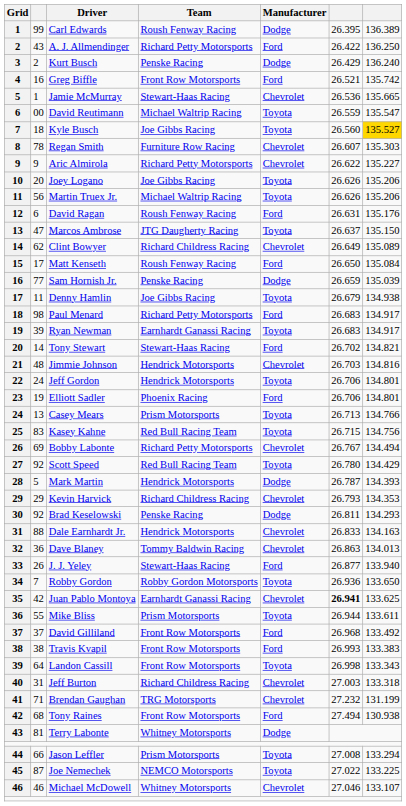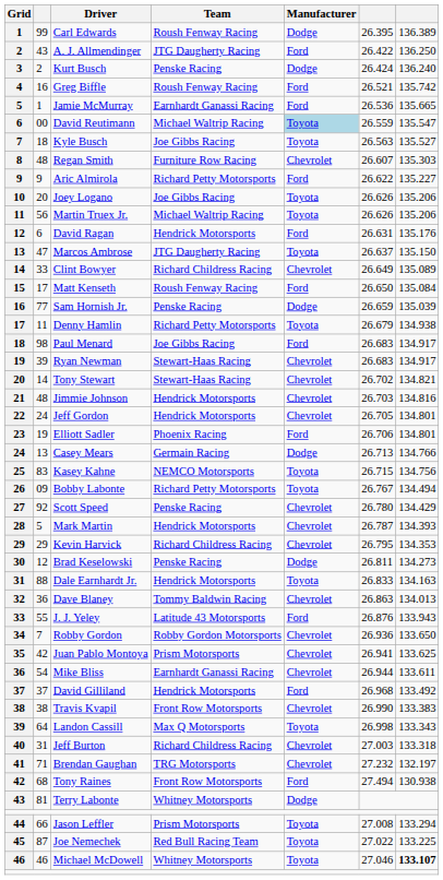 <table class="wikitable">
 <tr>
 <th scope="col">Grid</th>
 <th scope="col"></th>
 <th scope="col">Driver</th>
 <th scope="col">Team</th>
 <th scope="col">Manufacturer</th>
 <th scope="col"></th>
 <th scope="col"></th>
 </tr>
 <tr>
 <th scope="row">1</th>
 <td>99</td>
 <td><a href='#'>Carl Edwards</a></td>
 <td><a href='#'>Roush Fenway Racing</a></td>
 <td><a href='#'>Dodge</a></td>
 <td>26.395</td>
 <td>136.389</td>
 </tr>
 <tr>
 <th scope="row">2</th>
 <td>43</td>
 <td><a href='#'>A. J. Allmendinger</a></td>
-<td><a href='#'>Richard Petty Motorsports</a></td>
+<td><a href='#'>JTG Daugherty Racing</a></td>
 <td><a href='#'>Ford</a></td>
 <td>26.422</td>
 <td>136.250</td>
 </tr>
 <tr>
 <th scope="row">3</th>
 <td>2</td>
 <td><a href='#'>Kurt Busch</a></td>
 <td><a href='#'>Penske Racing</a></td>
 <td><a href='#'>Dodge</a></td>
-<td>26.429</td>
+<td>26.424</td>
 <td>136.240</td>
 </tr>
 <tr>
 <th scope="row">4</th>
 <td>16</td>
 <td><a href='#'>Greg Biffle</a></td>
-<td><a href='#'>Front Row Motorsports</a></td>
+<td><a href='#'>Roush Fenway Racing</a></td>
 <td><a href='#'>Ford</a></td>
 <td>26.521</td>
 <td>135.742</td>
 </tr>
 <tr>
 <th scope="row">5</th>
 <td>1</td>
 <td><a href='#'>Jamie McMurray</a></td>
-<td><a href='#'>Stewart-Haas Racing</a></td>
-<td><a href='#'>Chevrolet</a></td>
+<td><a href='#'>Earnhardt Ganassi Racing</a></td>
+<td><a href='#'>Ford</a></td>
 <td>26.536</td>
 <td>135.665</td>
 </tr>
 <tr>
 <th scope="row">6</th>
 <td>00</td>
 <td><a href='#'>David Reutimann</a></td>
 <td><a href='#'>Michael Waltrip Racing</a></td>
-<td><a href='#'>Toyota</a></td>
+<td style="background: lightblue;"><a href='#'>Toyota</a></td>
 <td>26.559</td>
 <td>135.547</td>
 </tr>
 <tr>
 <th scope="row">7</th>
 <td>18</td>
 <td><a href='#'>Kyle Busch</a></td>
 <td><a href='#'>Joe Gibbs Racing</a></td>
 <td><a href='#'>Toyota</a></td>
-<td>26.560</td>
-<td style="background: gold;">135.527</td>
+<td>26.563</td>
+<td>135.527</td>
 </tr>
 <tr>
 <th scope="row">8</th>
-<td>78</td>
+<td>48</td>
 <td><a href='#'>Regan Smith</a></td>
 <td><a href='#'>Furniture Row Racing</a></td>
 <td><a href='#'>Chevrolet</a></td>
 <td>26.607</td>
 <td>135.303</td>
 </tr>
 <tr>
 <th scope="row">9</th>
 <td>9</td>
 <td><a href='#'>Aric Almirola</a></td>
 <td><a href='#'>Richard Petty Motorsports</a></td>
-<td><a href='#'>Chevrolet</a></td>
+<td><a href='#'>Ford</a></td>
 <td>26.622</td>
 <td>135.227</td>
 </tr>
 <tr>
 <th scope="row">10</th>
 <td>20</td>
 <td><a href='#'>Joey Logano</a></td>
 <td><a href='#'>Joe Gibbs Racing</a></td>
 <td><a href='#'>Toyota</a></td>
 <td>26.626</td>
 <td>135.206</td>
 </tr>
 <tr>
 <th scope="row">11</th>
 <td>56</td>
 <td><a href='#'>Martin Truex Jr.</a></td>
 <td><a href='#'>Michael Waltrip Racing</a></td>
 <td><a href='#'>Toyota</a></td>
 <td>26.626</td>
 <td>135.206</td>
 </tr>
 <tr>
 <th scope="row">12</th>
 <td>6</td>
 <td><a href='#'>David Ragan</a></td>
-<td><a href='#'>Roush Fenway Racing</a></td>
+<td><a href='#'>Hendrick Motorsports</a></td>
 <td><a href='#'>Ford</a></td>
 <td>26.631</td>
 <td>135.176</td>
 </tr>
 <tr>
 <th scope="row">13</th>
 <td>47</td>
 <td><a href='#'>Marcos Ambrose</a></td>
 <td><a href='#'>JTG Daugherty Racing</a></td>
 <td><a href='#'>Toyota</a></td>
 <td>26.637</td>
 <td>135.150</td>
 </tr>
 <tr>
 <th scope="row">14</th>
-<td>62</td>
+<td>33</td>
 <td><a href='#'>Clint Bowyer</a></td>
 <td><a href='#'>Richard Childress Racing</a></td>
 <td><a href='#'>Chevrolet</a></td>
 <td>26.649</td>
 <td>135.089</td>
 </tr>
 <tr>
 <th scope="row">15</th>
 <td>17</td>
 <td><a href='#'>Matt Kenseth</a></td>
 <td><a href='#'>Roush Fenway Racing</a></td>
 <td><a href='#'>Ford</a></td>
 <td>26.650</td>
 <td>135.084</td>
 </tr>
 <tr>
 <th scope="row">16</th>
 <td>77</td>
 <td><a href='#'>Sam Hornish Jr.</a></td>
 <td><a href='#'>Penske Racing</a></td>
 <td><a href='#'>Dodge</a></td>
 <td>26.659</td>
 <td>135.039</td>
 </tr>
 <tr>
 <th scope="row">17</th>
 <td>11</td>
 <td><a href='#'>Denny Hamlin</a></td>
-<td><a href='#'>Joe Gibbs Racing</a></td>
+<td><a href='#'>Richard Petty Motorsports</a></td>
 <td><a href='#'>Toyota</a></td>
 <td>26.679</td>
 <td>134.938</td>
 </tr>
 <tr>
 <th scope="row">18</th>
 <td>98</td>
 <td><a href='#'>Paul Menard</a></td>
-<td><a href='#'>Richard Petty Motorsports</a></td>
+<td><a href='#'>Joe Gibbs Racing</a></td>
 <td><a href='#'>Ford</a></td>
 <td>26.683</td>
 <td>134.917</td>
 </tr>
 <tr>
 <th scope="row">19</th>
 <td>39</td>
 <td><a href='#'>Ryan Newman</a></td>
-<td><a href='#'>Earnhardt Ganassi Racing</a></td>
-<td><a href='#'>Toyota</a></td>
+<td><a href='#'>Stewart-Haas Racing</a></td>
+<td><a href='#'>Chevrolet</a></td>
 <td>26.683</td>
 <td>134.917</td>
 </tr>
 <tr>
 <th scope="row">20</th>
 <td>14</td>
 <td><a href='#'>Tony Stewart</a></td>
 <td><a href='#'>Stewart-Haas Racing</a></td>
-<td><a href='#'>Ford</a></td>
+<td><a href='#'>Chevrolet</a></td>
 <td>26.702</td>
 <td>134.821</td>
 </tr>
 <tr>
 <th scope="row">21</th>
 <td>48</td>
 <td><a href='#'>Jimmie Johnson</a></td>
 <td><a href='#'>Hendrick Motorsports</a></td>
 <td><a href='#'>Chevrolet</a></td>
 <td>26.703</td>
 <td>134.816</td>
 </tr>
 <tr>
 <th scope="row">22</th>
 <td>24</td>
 <td><a href='#'>Jeff Gordon</a></td>
 <td><a href='#'>Hendrick Motorsports</a></td>
-<td><a href='#'>Toyota</a></td>
-<td>26.706</td>
+<td><a href='#'>Chevrolet</a></td>
+<td>26.705</td>
 <td>134.801</td>
 </tr>
 <tr>
 <th scope="row">23</th>
 <td>19</td>
 <td><a href='#'>Elliott Sadler</a></td>
 <td><a href='#'>Phoenix Racing</a></td>
 <td><a href='#'>Ford</a></td>
 <td>26.706</td>
 <td>134.801</td>
 </tr>
 <tr>
 <th scope="row">24</th>
 <td>13</td>
 <td><a href='#'>Casey Mears</a></td>
-<td><a href='#'>Prism Motorsports</a></td>
-<td><a href='#'>Toyota</a></td>
+<td><a href='#'>Germain Racing</a></td>
+<td><a href='#'>Dodge</a></td>
 <td>26.713</td>
 <td>134.766</td>
 </tr>
 <tr>
 <th scope="row">25</th>
 <td>83</td>
 <td><a href='#'>Kasey Kahne</a></td>
-<td><a href='#'>Red Bull Racing Team</a></td>
+<td><a href='#'>NEMCO Motorsports</a></td>
 <td><a href='#'>Toyota</a></td>
 <td>26.715</td>
 <td>134.756</td>
 </tr>
 <tr>
 <th scope="row">26</th>
-<td>69</td>
+<td>09</td>
 <td><a href='#'>Bobby Labonte</a></td>
 <td><a href='#'>Richard Petty Motorsports</a></td>
-<td><a href='#'>Chevrolet</a></td>
+<td><a href='#'>Toyota</a></td>
 <td>26.767</td>
 <td>134.494</td>
 </tr>
 <tr>
 <th scope="row">27</th>
 <td>92</td>
 <td><a href='#'>Scott Speed</a></td>
-<td><a href='#'>Red Bull Racing Team</a></td>
-<td><a href='#'>Toyota</a></td>
+<td><a href='#'>Penske Racing</a></td>
+<td><a href='#'>Chevrolet</a></td>
 <td>26.780</td>
 <td>134.429</td>
 </tr>
 <tr>
 <th scope="row">28</th>
 <td>5</td>
 <td><a href='#'>Mark Martin</a></td>
 <td><a href='#'>Hendrick Motorsports</a></td>
-<td><a href='#'>Dodge</a></td>
+<td><a href='#'>Chevrolet</a></td>
 <td>26.787</td>
 <td>134.393</td>
 </tr>
 <tr>
 <th scope="row">29</th>
 <td>29</td>
 <td><a href='#'>Kevin Harvick</a></td>
 <td><a href='#'>Richard Childress Racing</a></td>
 <td><a href='#'>Chevrolet</a></td>
-<td>26.793</td>
+<td>26.795</td>
 <td>134.353</td>
 </tr>
 <tr>
 <th scope="row">30</th>
-<td>92</td>
+<td>12</td>
 <td><a href='#'>Brad Keselowski</a></td>
 <td><a href='#'>Penske Racing</a></td>
 <td><a href='#'>Dodge</a></td>
 <td>26.811</td>
-<td>134.293</td>
+<td>134.273</td>
 </tr>
 <tr>
 <th scope="row">31</th>
 <td>88</td>
 <td><a href='#'>Dale Earnhardt Jr.</a></td>
 <td><a href='#'>Hendrick Motorsports</a></td>
-<td><a href='#'>Chevrolet</a></td>
+<td><a href='#'>Toyota</a></td>
 <td>26.833</td>
 <td>134.163</td>
 </tr>
 <tr>
 <th scope="row">32</th>
 <td>36</td>
 <td><a href='#'>Dave Blaney</a></td>
 <td><a href='#'>Tommy Baldwin Racing</a></td>
 <td><a href='#'>Chevrolet</a></td>
 <td>26.863</td>
 <td>134.013</td>
 </tr>
 <tr>
 <th scope="row">33</th>
-<td>26</td>
+<td>55</td>
 <td><a href='#'>J. J. Yeley</a></td>
-<td><a href='#'>Stewart-Haas Racing</a></td>
+<td><a href='#'>Latitude 43 Motorsports</a></td>
 <td><a href='#'>Ford</a></td>
-<td>26.877</td>
-<td>133.940</td>
+<td>26.876</td>
+<td>133.943</td>
 </tr>
 <tr>
 <th scope="row">34</th>
 <td>7</td>
 <td><a href='#'>Robby Gordon</a></td>
 <td><a href='#'>Robby Gordon Motorsports</a></td>
-<td><a href='#'>Toyota</a></td>
+<td><a href='#'>Chevrolet</a></td>
 <td>26.936</td>
 <td>133.650</td>
 </tr>
 <tr>
 <th scope="row">35</th>
 <td>42</td>
 <td><a href='#'>Juan Pablo Montoya</a></td>
-<td><a href='#'>Earnhardt Ganassi Racing</a></td>
+<td><a href='#'>Prism Motorsports</a></td>
 <td><a href='#'>Chevrolet</a></td>
-<td><strong>26.941</strong></td>
+<td>26.941</td>
 <td>133.625</td>
 </tr>
 <tr>
 <th scope="row">36</th>
-<td>55</td>
+<td>54</td>
 <td><a href='#'>Mike Bliss</a></td>
-<td><a href='#'>Prism Motorsports</a></td>
-<td><a href='#'>Toyota</a></td>
+<td><a href='#'>Earnhardt Ganassi Racing</a></td>
+<td><a href='#'>Chevrolet</a></td>
 <td>26.944</td>
 <td>133.611</td>
 </tr>
 <tr>
 <th scope="row">37</th>
 <td>37</td>
 <td><a href='#'>David Gilliland</a></td>
-<td><a href='#'>Front Row Motorsports</a></td>
+<td><a href='#'>Hendrick Motorsports</a></td>
 <td><a href='#'>Ford</a></td>
 <td>26.968</td>
 <td>133.492</td>
 </tr>
 <tr>
 <th scope="row">38</th>
 <td>38</td>
 <td><a href='#'>Travis Kvapil</a></td>
 <td><a href='#'>Front Row Motorsports</a></td>
-<td><a href='#'>Ford</a></td>
-<td>26.993</td>
+<td><a href='#'>Chevrolet</a></td>
+<td>26.990</td>
 <td>133.383</td>
 </tr>
 <tr>
 <th scope="row">39</th>
 <td>64</td>
 <td><a href='#'>Landon Cassill</a></td>
-<td><a href='#'>Front Row Motorsports</a></td>
+<td><a href='#'>Max Q Motorsports</a></td>
 <td><a href='#'>Toyota</a></td>
 <td>26.998</td>
 <td>133.343</td>
 </tr>
 <tr>
 <th scope="row">40</th>
 <td>31</td>
 <td><a href='#'>Jeff Burton</a></td>
 <td><a href='#'>Richard Childress Racing</a></td>
 <td><a href='#'>Chevrolet</a></td>
 <td>27.003</td>
 <td>133.318</td>
 </tr>
 <tr>
 <th scope="row">41</th>
 <td>71</td>
 <td><a href='#'>Brendan Gaughan</a></td>
 <td><a href='#'>TRG Motorsports</a></td>
 <td><a href='#'>Chevrolet</a></td>
 <td>27.232</td>
-<td>131.199</td>
+<td>132.197</td>
 </tr>
 <tr>
 <th scope="row">42</th>
 <td>68</td>
 <td><a href='#'>Tony Raines</a></td>
 <td><a href='#'>Front Row Motorsports</a></td>
 <td><a href='#'>Ford</a></td>
 <td>27.494</td>
 <td>130.938</td>
 </tr>
 <tr>
 <th scope="row">43</th>
 <td>81</td>
 <td><a href='#'>Terry Labonte</a></td>
 <td><a href='#'>Whitney Motorsports</a></td>
 <td><a href='#'>Dodge</a></td>
 <td colspan="2"></td>
 </tr>
 <tr>
 <td colspan="7"></td>
 </tr>
 <tr>
 <th scope="row">44</th>
 <td>66</td>
 <td><a href='#'>Jason Leffler</a></td>
 <td><a href='#'>Prism Motorsports</a></td>
 <td><a href='#'>Toyota</a></td>
 <td>27.008</td>
 <td>133.294</td>
 </tr>
 <tr>
 <th scope="row">45</th>
 <td>87</td>
 <td><a href='#'>Joe Nemechek</a></td>
-<td><a href='#'>NEMCO Motorsports</a></td>
+<td><a href='#'>Red Bull Racing Team</a></td>
 <td><a href='#'>Toyota</a></td>
 <td>27.022</td>
 <td>133.225</td>
 </tr>
 <tr>
 <th scope="row">46</th>
 <td>46</td>
 <td><a href='#'>Michael McDowell</a></td>
 <td><a href='#'>Whitney Motorsports</a></td>
-<td><a href='#'>Chevrolet</a></td>
+<td><a href='#'>Toyota</a></td>
 <td>27.046</td>
-<td>133.107</td>
+<td><strong>133.107</strong></td>
 </tr>
 <tr>
 <td colspan="7"></td>
 </tr>
 </table>
